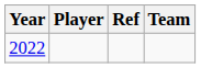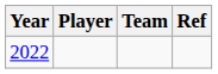 <table class="wikitable sortable">
 <tr>
 <th>Year</th>
 <th>Player</th>
+<th>Team</th>
 <th>Ref</th>
-<th>Team</th>
 </tr>
 <tr>
 <td><a href='#'>2022</a></td>
 <td></td>
 <td></td>
 <td></td>
 </tr>
 </table>
